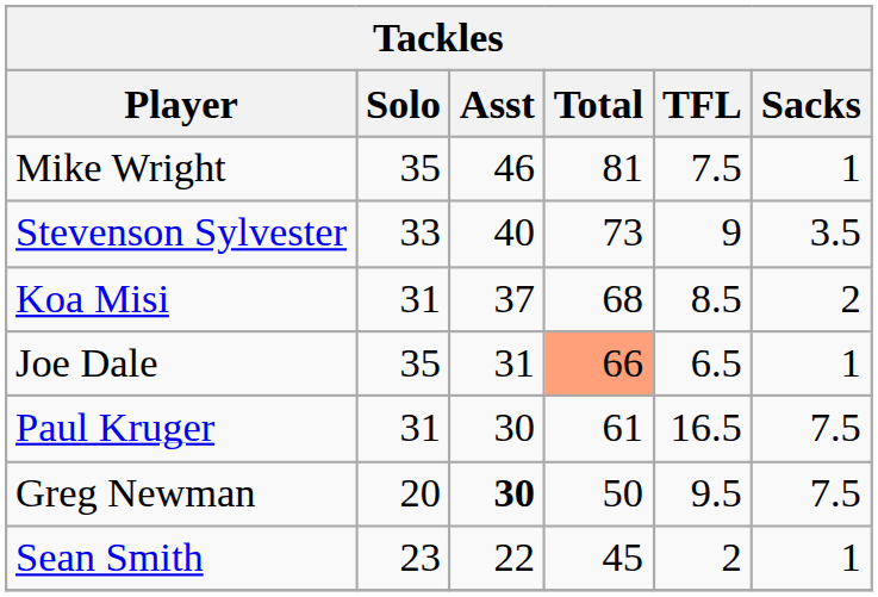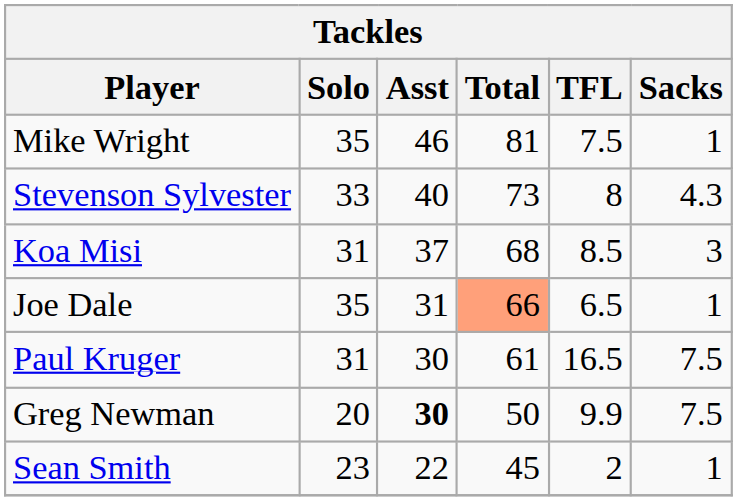 <table class="wikitable">
 <tr>
 <th colspan="7" align="center">Tackles</th>
 </tr>
 <tr>
 <th>Player</th>
 <th>Solo</th>
 <th>Asst</th>
 <th>Total</th>
 <th>TFL</th>
 <th>Sacks</th>
 </tr>
 <tr>
 <td>Mike Wright</td>
 <td align="right">35</td>
 <td align="right">46</td>
 <td align="right">81</td>
 <td align="right">7.5</td>
 <td align="right">1</td>
 </tr>
 <tr>
 <td><a href='#'>Stevenson Sylvester</a></td>
 <td align="right">33</td>
 <td align="right">40</td>
 <td align="right">73</td>
-<td align="right">9</td>
-<td align="right">3.5</td>
+<td align="right">8</td>
+<td align="right">4.3</td>
 </tr>
 <tr>
 <td><a href='#'>Koa Misi</a></td>
 <td align="right">31</td>
 <td align="right">37</td>
 <td align="right">68</td>
 <td align="right">8.5</td>
-<td align="right">2</td>
+<td align="right">3</td>
 </tr>
 <tr>
 <td>Joe Dale</td>
 <td align="right">35</td>
 <td align="right">31</td>
 <td align="right" style="background: lightsalmon;">66</td>
 <td align="right">6.5</td>
 <td align="right">1</td>
 </tr>
 <tr>
 <td><a href='#'>Paul Kruger</a></td>
 <td align="right">31</td>
 <td align="right">30</td>
 <td align="right">61</td>
 <td align="right">16.5</td>
 <td align="right">7.5</td>
 </tr>
 <tr>
 <td>Greg Newman</td>
 <td align="right">20</td>
 <td align="right"><strong>30</strong></td>
 <td align="right">50</td>
-<td align="right">9.5</td>
+<td align="right">9.9</td>
 <td align="right">7.5</td>
 </tr>
 <tr>
 <td><a href='#'>Sean Smith</a></td>
 <td align="right">23</td>
 <td align="right">22</td>
 <td align="right">45</td>
 <td align="right">2</td>
 <td align="right">1</td>
 </tr>
 <tr>
 </tr>
 </table>
